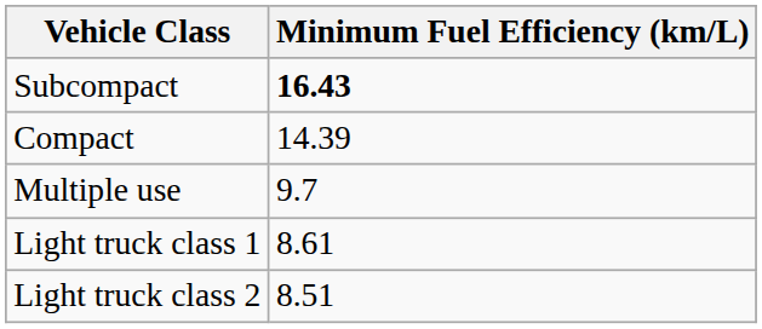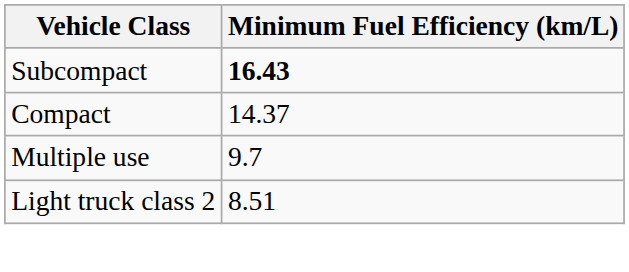 <table class="wikitable">
 <tr>
 <th>Vehicle Class</th>
 <th>Minimum Fuel Efficiency (km/L)</th>
 </tr>
 <tr>
 <td>Subcompact</td>
 <td><strong>16.43</strong></td>
 </tr>
 <tr>
 <td>Compact</td>
-<td>14.39</td>
+<td>14.37</td>
 </tr>
 <tr>
 <td>Multiple use</td>
 <td>9.7</td>
 </tr>
 <tr>
-<td>Light truck class 1</td>
-<td>8.61</td>
-</tr>
-<tr>
 <td>Light truck class 2</td>
 <td>8.51</td>
 </tr>
 </table>
